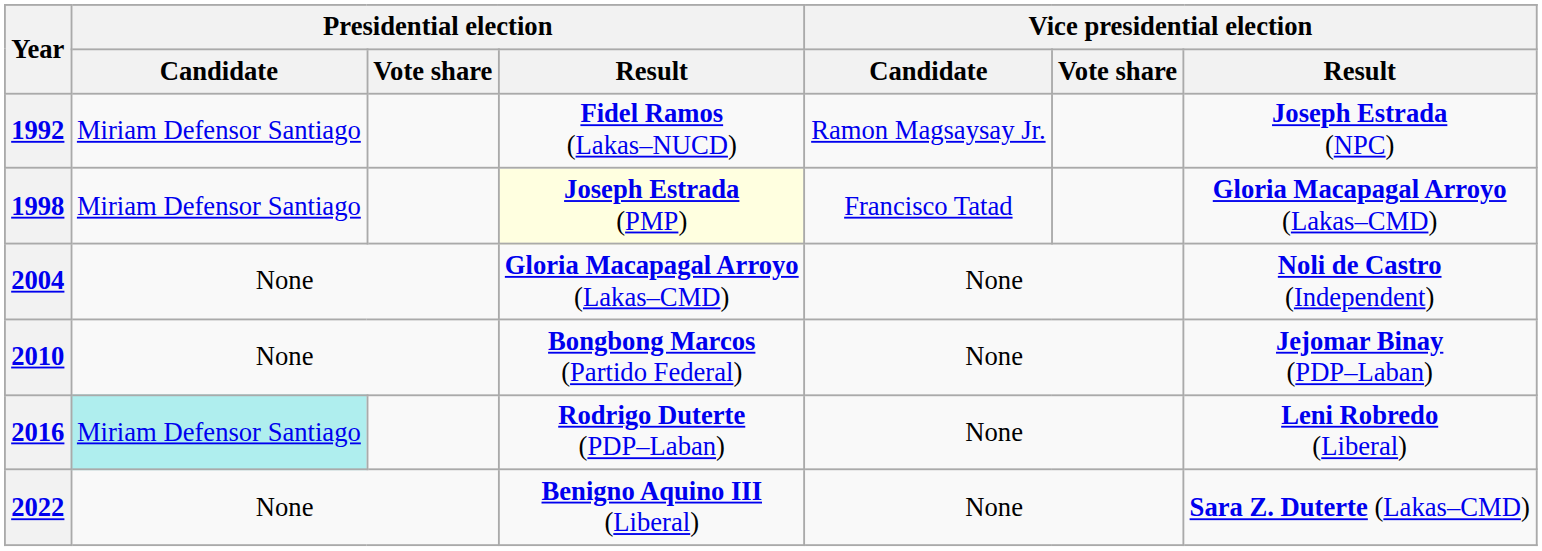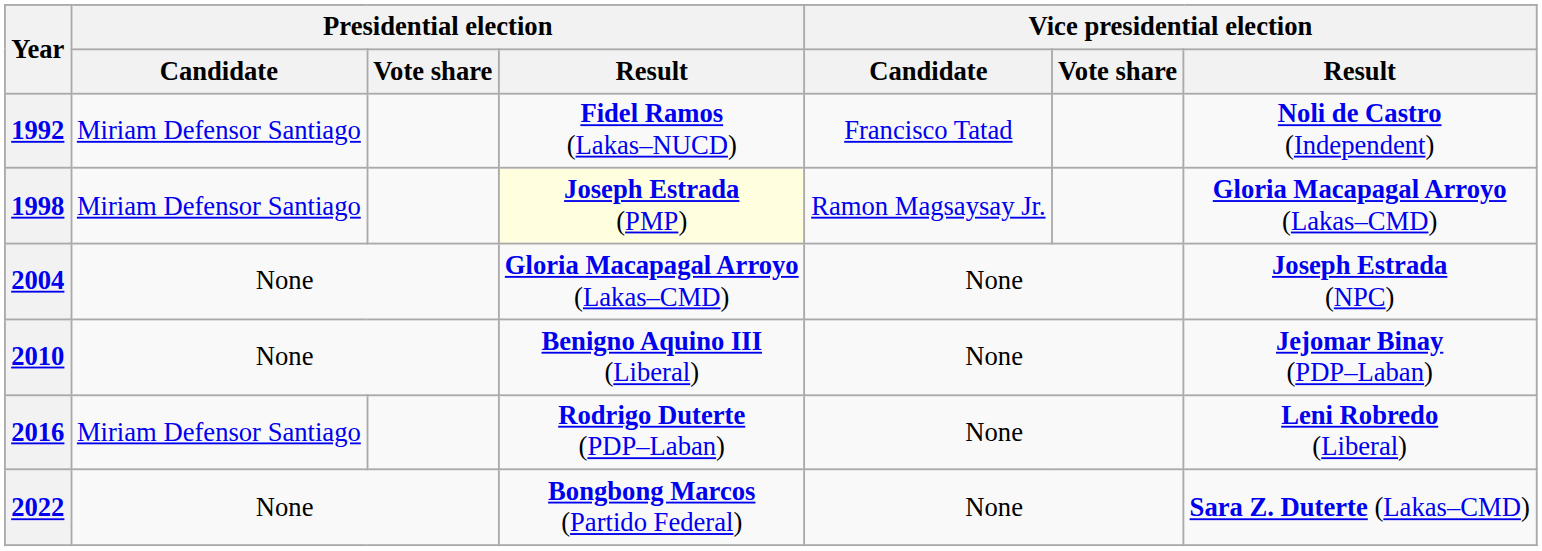 <table class="wikitable" style="text-align:center; font-size:90%">
 <tr>
 <th rowspan=2>Year</th>
 <th colspan=3>Presidential election</th>
 <th colspan=3>Vice presidential election</th>
 </tr>
 <tr>
 <th>Candidate</th>
 <th>Vote share</th>
 <th>Result</th>
 <th>Candidate</th>
 <th>Vote share</th>
 <th>Result</th>
 </tr>
 <tr>
 <th><a href='#'>1992</a></th>
 <td><a href='#'>Miriam Defensor Santiago</a></td>
 <td></td>
 <td><strong><a href='#'>Fidel Ramos</a></strong><br>(<a href='#'>Lakas–NUCD</a>)</td>
-<td><a href='#'>Ramon Magsaysay Jr.</a></td>
+<td><a href='#'>Francisco Tatad</a></td>
 <td></td>
-<td><strong><a href='#'>Joseph Estrada</a></strong><br>(<a href='#'>NPC</a>)</td>
+<td><strong><a href='#'>Noli de Castro</a></strong><br>(<a href='#'>Independent</a>)</td>
 </tr>
 <tr>
 <th><a href='#'>1998</a></th>
 <td><a href='#'>Miriam Defensor Santiago</a></td>
 <td></td>
 <td style="background: lightyellow;"><strong><a href='#'>Joseph Estrada</a></strong><br>(<a href='#'>PMP</a>)</td>
-<td><a href='#'>Francisco Tatad</a></td>
+<td><a href='#'>Ramon Magsaysay Jr.</a></td>
 <td></td>
 <td><strong><a href='#'>Gloria Macapagal Arroyo</a></strong><br>(<a href='#'>Lakas–CMD</a>)</td>
 </tr>
 <tr>
 <th><a href='#'>2004</a></th>
 <td colspan=2>None</td>
 <td><strong><a href='#'>Gloria Macapagal Arroyo</a></strong><br>(<a href='#'>Lakas–CMD</a>)</td>
 <td colspan=2>None</td>
-<td><strong><a href='#'>Noli de Castro</a></strong><br>(<a href='#'>Independent</a>)</td>
+<td><strong><a href='#'>Joseph Estrada</a></strong><br>(<a href='#'>NPC</a>)</td>
 </tr>
 <tr>
 <th><a href='#'>2010</a></th>
 <td colspan=2>None</td>
-<td><strong><a href='#'>Bongbong Marcos</a></strong><br>(<a href='#'>Partido Federal</a>)</td>
+<td><strong><a href='#'>Benigno Aquino III</a></strong><br>(<a href='#'>Liberal</a>)</td>
 <td colspan=2>None</td>
 <td><strong><a href='#'>Jejomar Binay</a></strong><br>(<a href='#'>PDP–Laban</a>)</td>
 </tr>
 <tr>
 <th><a href='#'>2016</a></th>
-<td style="background: paleturquoise;"><a href='#'>Miriam Defensor Santiago</a></td>
+<td><a href='#'>Miriam Defensor Santiago</a></td>
 <td></td>
 <td><strong><a href='#'>Rodrigo Duterte</a></strong><br>(<a href='#'>PDP–Laban</a>)</td>
 <td colspan=2>None</td>
 <td><strong><a href='#'>Leni Robredo</a></strong><br>(<a href='#'>Liberal</a>)</td>
 </tr>
 <tr>
 <th><a href='#'>2022</a></th>
 <td colspan="2">None</td>
-<td><strong><a href='#'>Benigno Aquino III</a></strong><br>(<a href='#'>Liberal</a>)</td>
+<td><strong><a href='#'>Bongbong Marcos</a></strong><br>(<a href='#'>Partido Federal</a>)</td>
 <td colspan="2">None</td>
 <td><a href='#'><strong>Sara Z. Duterte</strong></a> (<a href='#'>Lakas–CMD</a>)</td>
 </tr>
 </table>
